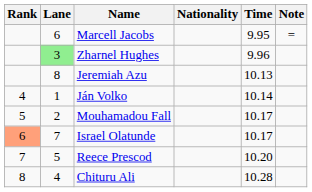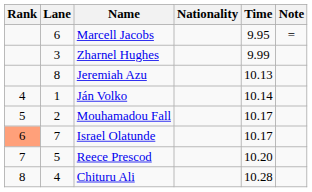 <table class="wikitable sortable" style="text-align:center">
 <tr>
 <th>Rank</th>
 <th>Lane</th>
 <th>Name</th>
 <th>Nationality</th>
 <th>Time</th>
 <th>Note</th>
 </tr>
 <tr>
 <td></td>
 <td>6</td>
 <td align=left><a href='#'>Marcell Jacobs</a></td>
 <td align=left></td>
 <td>9.95</td>
 <td>=</td>
 </tr>
 <tr>
 <td></td>
-<td style="background: lightgreen;">3</td>
+<td>3</td>
 <td align=left><a href='#'>Zharnel Hughes</a></td>
 <td align=left></td>
-<td>9.96</td>
+<td>9.99</td>
 <td></td>
 </tr>
 <tr>
 <td></td>
 <td>8</td>
 <td align=left><a href='#'>Jeremiah Azu</a></td>
 <td align=left></td>
 <td>10.13</td>
 <td></td>
 </tr>
 <tr>
 <td>4</td>
 <td>1</td>
 <td align=left><a href='#'>Ján Volko</a></td>
 <td align=left></td>
 <td>10.14</td>
 <td></td>
 </tr>
 <tr>
 <td>5</td>
 <td>2</td>
 <td align=left><a href='#'>Mouhamadou Fall</a></td>
 <td align=left></td>
 <td>10.17</td>
 <td></td>
 </tr>
 <tr>
 <td style="background: lightsalmon;">6</td>
 <td>7</td>
 <td align="left"><a href='#'>Israel Olatunde</a></td>
 <td align="left"></td>
 <td>10.17</td>
 <td></td>
 </tr>
 <tr>
 <td>7</td>
 <td>5</td>
 <td align=left><a href='#'>Reece Prescod</a></td>
 <td align=left></td>
 <td>10.20</td>
 <td></td>
 </tr>
 <tr>
 <td>8</td>
 <td>4</td>
 <td align=left><a href='#'>Chituru Ali</a></td>
 <td align=left></td>
 <td>10.28</td>
 <td></td>
 </tr>
 </table>
